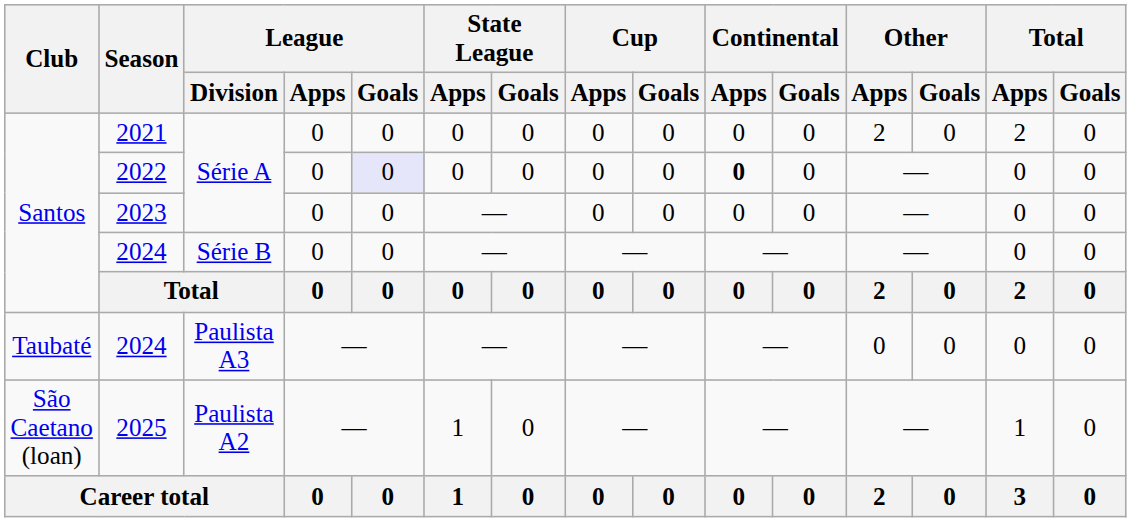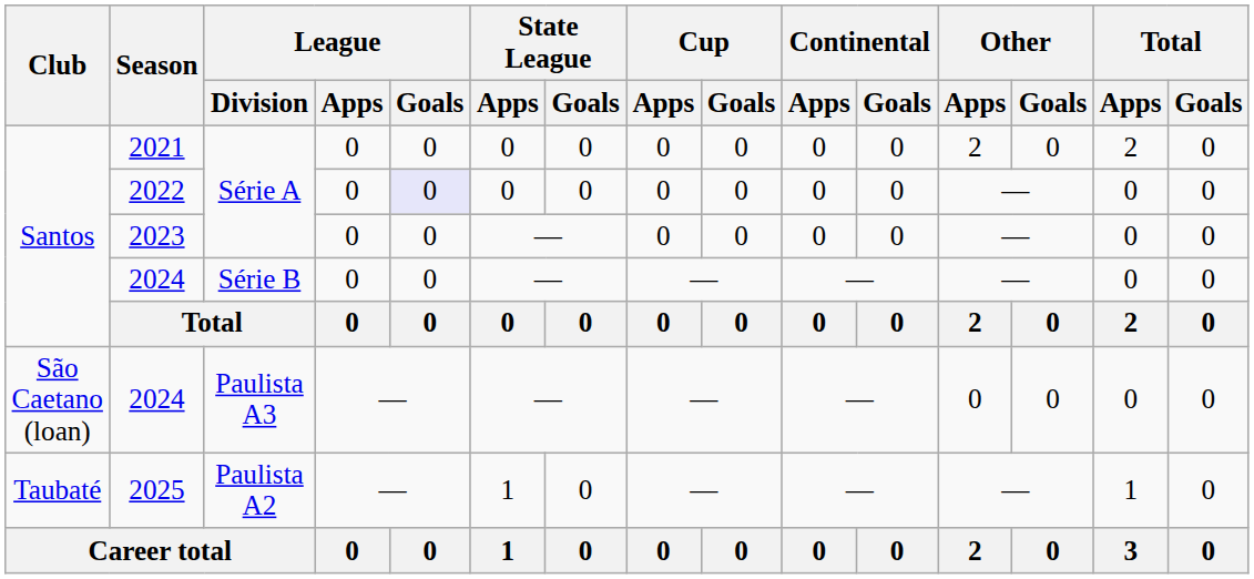 <table class="wikitable" style="text-align: center">
 <tr>
 <th rowspan="2">Club</th>
 <th rowspan="2">Season</th>
 <th colspan="3">League</th>
 <th colspan="2">State League</th>
 <th colspan="2">Cup</th>
 <th colspan="2">Continental</th>
 <th colspan="2">Other</th>
 <th colspan="2">Total</th>
 </tr>
 <tr>
 <th>Division</th>
 <th>Apps</th>
 <th>Goals</th>
 <th>Apps</th>
 <th>Goals</th>
 <th>Apps</th>
 <th>Goals</th>
 <th>Apps</th>
 <th>Goals</th>
 <th>Apps</th>
 <th>Goals</th>
 <th>Apps</th>
 <th>Goals</th>
 </tr>
 <tr>
 <td rowspan="5"><a href='#'>Santos</a></td>
 <td><a href='#'>2021</a></td>
 <td rowspan="3"><a href='#'>Série A</a></td>
 <td>0</td>
 <td>0</td>
 <td>0</td>
 <td>0</td>
 <td>0</td>
 <td>0</td>
 <td>0</td>
 <td>0</td>
 <td>2</td>
 <td>0</td>
 <td>2</td>
 <td>0</td>
 </tr>
 <tr>
 <td><a href='#'>2022</a></td>
 <td>0</td>
 <td style="background: lavender;">0</td>
 <td>0</td>
 <td>0</td>
 <td>0</td>
 <td>0</td>
-<td><strong>0</strong></td>
+<td>0</td>
 <td>0</td>
 <td colspan="2">—</td>
 <td>0</td>
 <td>0</td>
 </tr>
 <tr>
 <td><a href='#'>2023</a></td>
 <td>0</td>
 <td>0</td>
 <td colspan="2">—</td>
 <td>0</td>
 <td>0</td>
 <td>0</td>
 <td>0</td>
 <td colspan="2">—</td>
 <td>0</td>
 <td>0</td>
 </tr>
 <tr>
 <td><a href='#'>2024</a></td>
 <td><a href='#'>Série B</a></td>
 <td>0</td>
 <td>0</td>
 <td colspan="2">—</td>
 <td colspan="2">—</td>
 <td colspan="2">—</td>
 <td colspan="2">—</td>
 <td>0</td>
 <td>0</td>
 </tr>
 <tr>
 <th colspan="2">Total</th>
 <th>0</th>
 <th>0</th>
 <th>0</th>
 <th>0</th>
 <th>0</th>
 <th>0</th>
 <th>0</th>
 <th>0</th>
 <th>2</th>
 <th>0</th>
 <th>2</th>
 <th>0</th>
 </tr>
 <tr>
-<td><a href='#'>Taubaté</a></td>
+<td><a href='#'>São Caetano</a> (loan)</td>
 <td><a href='#'>2024</a></td>
 <td><a href='#'>Paulista A3</a></td>
 <td colspan="2">—</td>
 <td colspan="2">—</td>
 <td colspan="2">—</td>
 <td colspan="2">—</td>
 <td>0</td>
 <td>0</td>
 <td>0</td>
 <td>0</td>
 </tr>
 <tr>
-<td><a href='#'>São Caetano</a> (loan)</td>
+<td><a href='#'>Taubaté</a></td>
 <td><a href='#'>2025</a></td>
 <td><a href='#'>Paulista A2</a></td>
 <td colspan="2">—</td>
 <td>1</td>
 <td>0</td>
 <td colspan="2">—</td>
 <td colspan="2">—</td>
 <td colspan="2">—</td>
 <td>1</td>
 <td>0</td>
 </tr>
 <tr>
 <th colspan="3"><strong>Career total</strong></th>
 <th>0</th>
 <th>0</th>
 <th>1</th>
 <th>0</th>
 <th>0</th>
 <th>0</th>
 <th>0</th>
 <th>0</th>
 <th>2</th>
 <th>0</th>
 <th>3</th>
 <th>0</th>
 </tr>
 </table>
